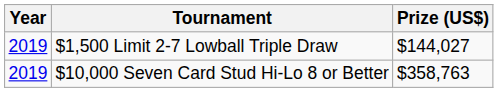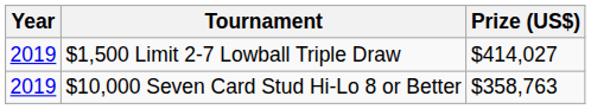 <table class="wikitable">
 <tr>
 <th>Year</th>
 <th>Tournament</th>
 <th>Prize (US$)</th>
 </tr>
 <tr>
 <td><a href='#'>2019</a></td>
 <td>$1,500 Limit 2-7 Lowball Triple Draw</td>
-<td>$144,027</td>
+<td>$414,027</td>
 </tr>
 <tr>
 <td><a href='#'>2019</a></td>
 <td>$10,000 Seven Card Stud Hi-Lo 8 or Better</td>
 <td>$358,763</td>
 </tr>
 </table>
